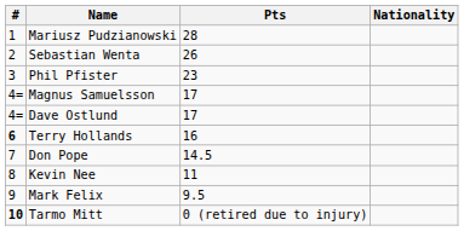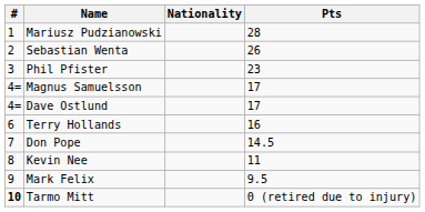 <table class="wikitable">
 <tr>
 <th>#</th>
 <th>Name</th>
+<th>Nationality</th>
 <th>Pts</th>
-<th>Nationality</th>
 </tr>
 <tr>
 <td>1</td>
 <td>Mariusz Pudzianowski</td>
+<td></td>
 <td>28</td>
-<td></td>
 </tr>
 <tr>
 <td>2</td>
 <td>Sebastian Wenta</td>
+<td></td>
 <td>26</td>
-<td></td>
 </tr>
 <tr>
 <td>3</td>
 <td>Phil Pfister</td>
+<td></td>
 <td>23</td>
-<td></td>
 </tr>
 <tr>
 <td>4=</td>
 <td>Magnus Samuelsson</td>
+<td></td>
 <td>17</td>
-<td></td>
 </tr>
 <tr>
 <td>4=</td>
 <td>Dave Ostlund</td>
+<td></td>
 <td>17</td>
-<td></td>
 </tr>
 <tr>
-<td><strong>6</strong></td>
+<td>6</td>
 <td>Terry Hollands</td>
+<td></td>
 <td>16</td>
-<td></td>
 </tr>
 <tr>
 <td>7</td>
 <td>Don Pope</td>
+<td></td>
 <td>14.5</td>
-<td></td>
 </tr>
 <tr>
 <td>8</td>
 <td>Kevin Nee</td>
+<td></td>
 <td>11</td>
-<td></td>
 </tr>
 <tr>
 <td>9</td>
 <td>Mark Felix</td>
+<td></td>
 <td>9.5</td>
-<td></td>
 </tr>
 <tr>
 <td><strong>10</strong></td>
 <td>Tarmo Mitt</td>
+<td></td>
 <td>0 (retired due to injury)</td>
-<td></td>
 </tr>
 </table>
